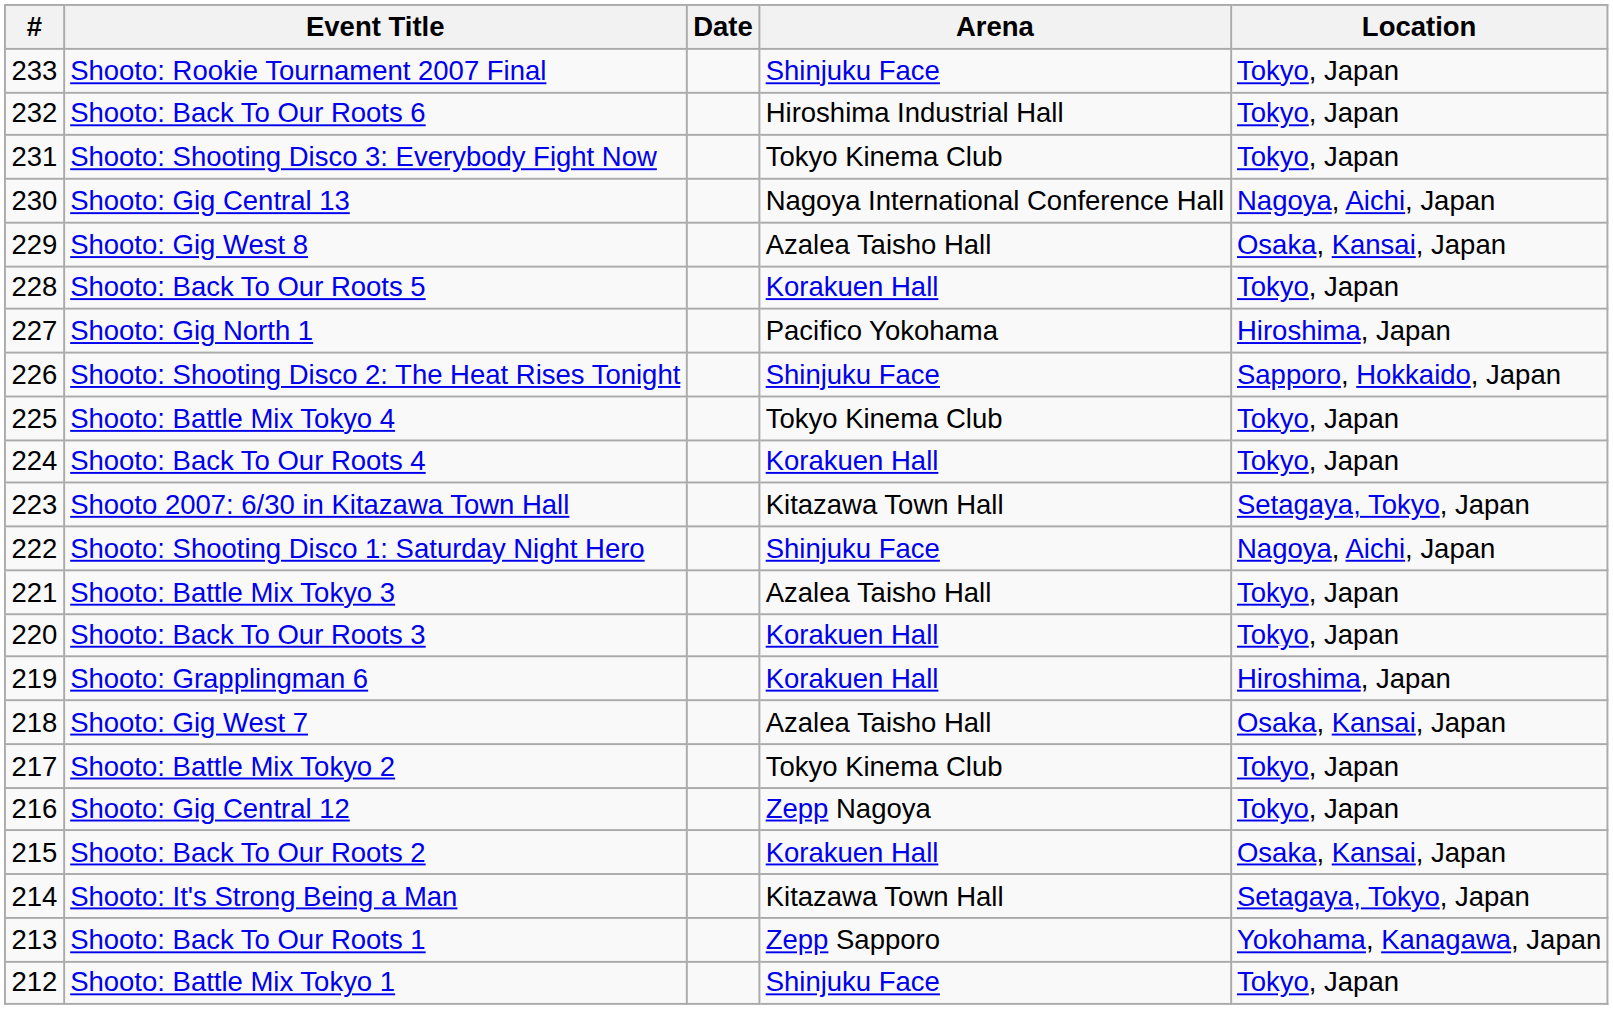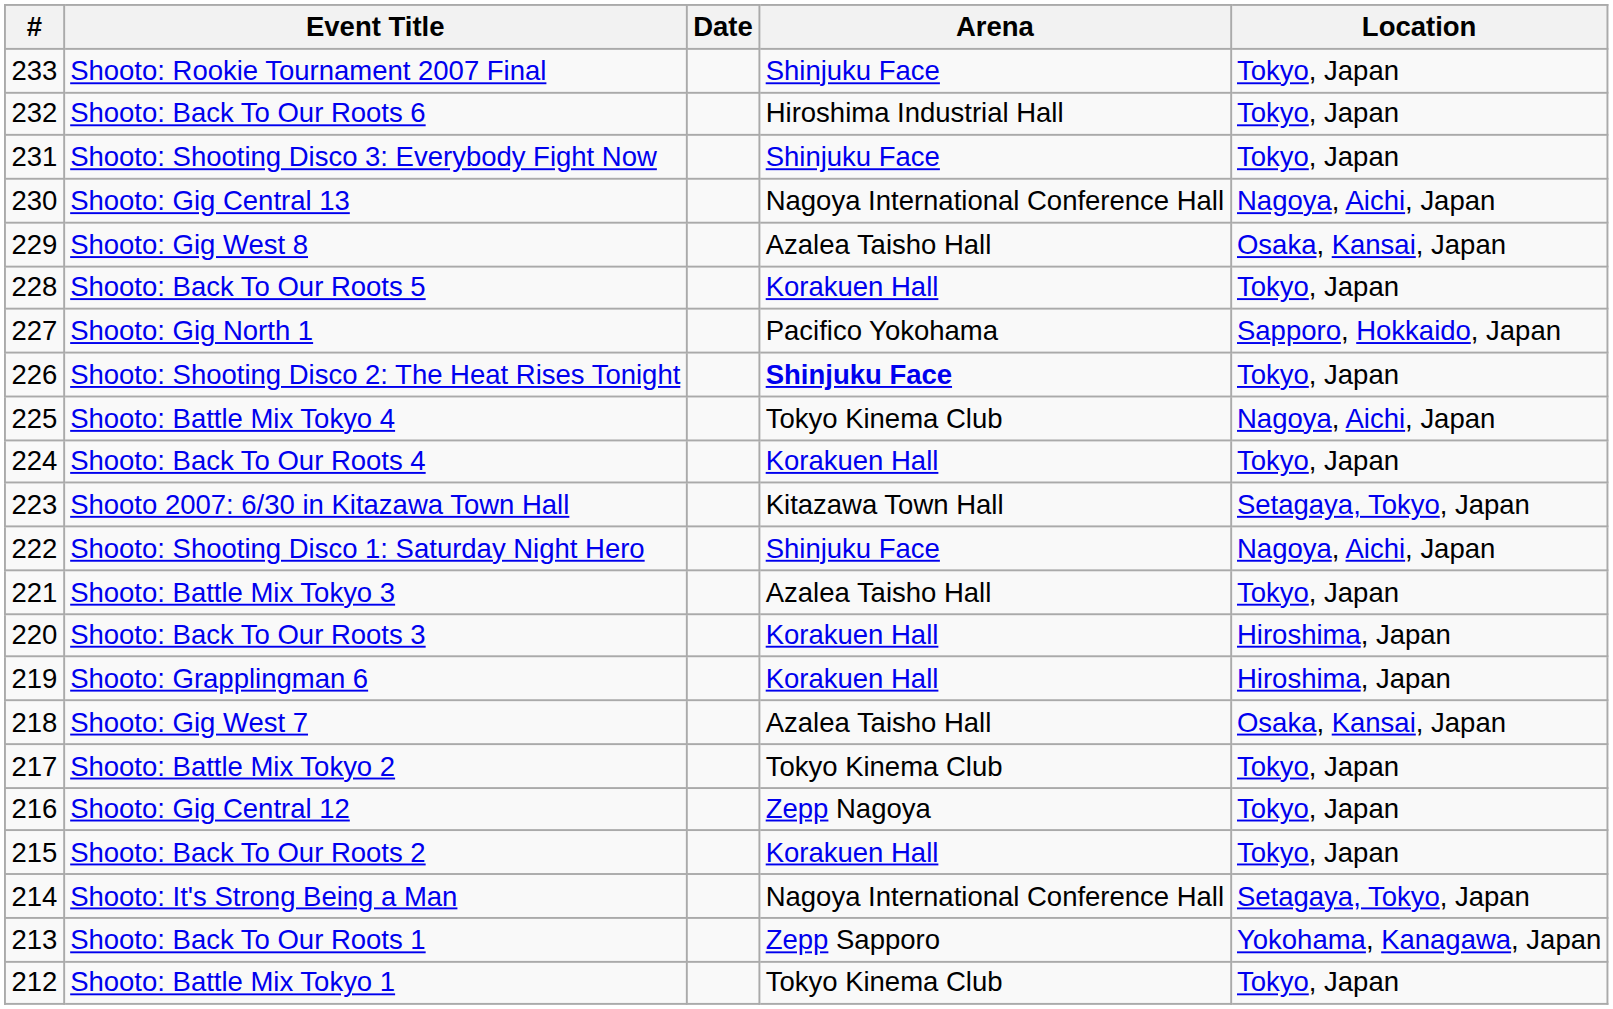 <table class="sortable wikitable succession-box" style="font-size:90%;">
 <tr>
 <th scope="col">#</th>
 <th scope="col">Event Title</th>
 <th scope="col">Date</th>
 <th scope="col">Arena</th>
 <th scope="col">Location</th>
 </tr>
 <tr>
 <td style="text-align:center">233</td>
 <td><a href='#'>Shooto: Rookie Tournament 2007 Final</a></td>
 <td></td>
 <td><a href='#'>Shinjuku Face</a></td>
 <td><a href='#'>Tokyo</a>, Japan</td>
 </tr>
 <tr>
 <td style="text-align:center">232</td>
 <td><a href='#'>Shooto: Back To Our Roots 6</a></td>
 <td></td>
 <td>Hiroshima Industrial Hall</td>
 <td><a href='#'>Tokyo</a>, Japan</td>
 </tr>
 <tr>
 <td style="text-align:center">231</td>
 <td><a href='#'>Shooto: Shooting Disco 3: Everybody Fight Now</a></td>
 <td></td>
-<td>Tokyo Kinema Club</td>
+<td><a href='#'>Shinjuku Face</a></td>
 <td><a href='#'>Tokyo</a>, Japan</td>
 </tr>
 <tr>
 <td style="text-align:center">230</td>
 <td><a href='#'>Shooto: Gig Central 13</a></td>
 <td></td>
 <td>Nagoya International Conference Hall</td>
 <td><a href='#'>Nagoya</a>, <a href='#'>Aichi</a>, Japan</td>
 </tr>
 <tr>
 <td style="text-align:center">229</td>
 <td><a href='#'>Shooto: Gig West 8</a></td>
 <td></td>
 <td>Azalea Taisho Hall</td>
 <td><a href='#'>Osaka</a>, <a href='#'>Kansai</a>, Japan</td>
 </tr>
 <tr>
 <td style="text-align:center">228</td>
 <td><a href='#'>Shooto: Back To Our Roots 5</a></td>
 <td></td>
 <td><a href='#'>Korakuen Hall</a></td>
 <td><a href='#'>Tokyo</a>, Japan</td>
 </tr>
 <tr>
 <td style="text-align:center">227</td>
 <td><a href='#'>Shooto: Gig North 1</a></td>
 <td></td>
 <td>Pacifico Yokohama</td>
-<td><a href='#'>Hiroshima</a>, Japan</td>
+<td><a href='#'>Sapporo</a>, <a href='#'>Hokkaido</a>, Japan</td>
 </tr>
 <tr>
 <td style="text-align:center">226</td>
 <td><a href='#'>Shooto: Shooting Disco 2: The Heat Rises Tonight</a></td>
 <td></td>
-<td><a href='#'>Shinjuku Face</a></td>
-<td><a href='#'>Sapporo</a>, <a href='#'>Hokkaido</a>, Japan</td>
+<td><strong><a href='#'>Shinjuku Face</a></strong></td>
+<td><a href='#'>Tokyo</a>, Japan</td>
 </tr>
 <tr>
 <td style="text-align:center">225</td>
 <td><a href='#'>Shooto: Battle Mix Tokyo 4</a></td>
 <td></td>
 <td>Tokyo Kinema Club</td>
-<td><a href='#'>Tokyo</a>, Japan</td>
+<td><a href='#'>Nagoya</a>, <a href='#'>Aichi</a>, Japan</td>
 </tr>
 <tr>
 <td style="text-align:center">224</td>
 <td><a href='#'>Shooto: Back To Our Roots 4</a></td>
 <td></td>
 <td><a href='#'>Korakuen Hall</a></td>
 <td><a href='#'>Tokyo</a>, Japan</td>
 </tr>
 <tr>
 <td style="text-align:center">223</td>
 <td><a href='#'>Shooto 2007: 6/30 in Kitazawa Town Hall</a></td>
 <td></td>
 <td>Kitazawa Town Hall</td>
 <td><a href='#'>Setagaya, Tokyo</a>, Japan</td>
 </tr>
 <tr>
 <td style="text-align:center">222</td>
 <td><a href='#'>Shooto: Shooting Disco 1: Saturday Night Hero</a></td>
 <td></td>
 <td><a href='#'>Shinjuku Face</a></td>
 <td><a href='#'>Nagoya</a>, <a href='#'>Aichi</a>, Japan</td>
 </tr>
 <tr>
 <td style="text-align:center">221</td>
 <td><a href='#'>Shooto: Battle Mix Tokyo 3</a></td>
 <td></td>
 <td>Azalea Taisho Hall</td>
 <td><a href='#'>Tokyo</a>, Japan</td>
 </tr>
 <tr>
 <td style="text-align:center">220</td>
 <td><a href='#'>Shooto: Back To Our Roots 3</a></td>
 <td></td>
 <td><a href='#'>Korakuen Hall</a></td>
-<td><a href='#'>Tokyo</a>, Japan</td>
+<td><a href='#'>Hiroshima</a>, Japan</td>
 </tr>
 <tr>
 <td style="text-align:center">219</td>
 <td><a href='#'>Shooto: Grapplingman 6</a></td>
 <td></td>
 <td><a href='#'>Korakuen Hall</a></td>
 <td><a href='#'>Hiroshima</a>, Japan</td>
 </tr>
 <tr>
 <td style="text-align:center">218</td>
 <td><a href='#'>Shooto: Gig West 7</a></td>
 <td></td>
 <td>Azalea Taisho Hall</td>
 <td><a href='#'>Osaka</a>, <a href='#'>Kansai</a>, Japan</td>
 </tr>
 <tr>
 <td style="text-align:center">217</td>
 <td><a href='#'>Shooto: Battle Mix Tokyo 2</a></td>
 <td></td>
 <td>Tokyo Kinema Club</td>
 <td><a href='#'>Tokyo</a>, Japan</td>
 </tr>
 <tr>
 <td style="text-align:center">216</td>
 <td><a href='#'>Shooto: Gig Central 12</a></td>
 <td></td>
 <td><a href='#'>Zepp</a> Nagoya</td>
 <td><a href='#'>Tokyo</a>, Japan</td>
 </tr>
 <tr>
 <td style="text-align:center">215</td>
 <td><a href='#'>Shooto: Back To Our Roots 2</a></td>
 <td></td>
 <td><a href='#'>Korakuen Hall</a></td>
-<td><a href='#'>Osaka</a>, <a href='#'>Kansai</a>, Japan</td>
+<td><a href='#'>Tokyo</a>, Japan</td>
 </tr>
 <tr>
 <td style="text-align:center">214</td>
 <td><a href='#'>Shooto: It's Strong Being a Man</a></td>
 <td></td>
-<td>Kitazawa Town Hall</td>
+<td>Nagoya International Conference Hall</td>
 <td><a href='#'>Setagaya, Tokyo</a>, Japan</td>
 </tr>
 <tr>
 <td style="text-align:center">213</td>
 <td><a href='#'>Shooto: Back To Our Roots 1</a></td>
 <td></td>
 <td><a href='#'>Zepp</a> Sapporo</td>
 <td><a href='#'>Yokohama</a>, <a href='#'>Kanagawa</a>, Japan</td>
 </tr>
 <tr>
 <td style="text-align:center">212</td>
 <td><a href='#'>Shooto: Battle Mix Tokyo 1</a></td>
 <td></td>
-<td><a href='#'>Shinjuku Face</a></td>
+<td>Tokyo Kinema Club</td>
 <td><a href='#'>Tokyo</a>, Japan</td>
 </tr>
 </table>
